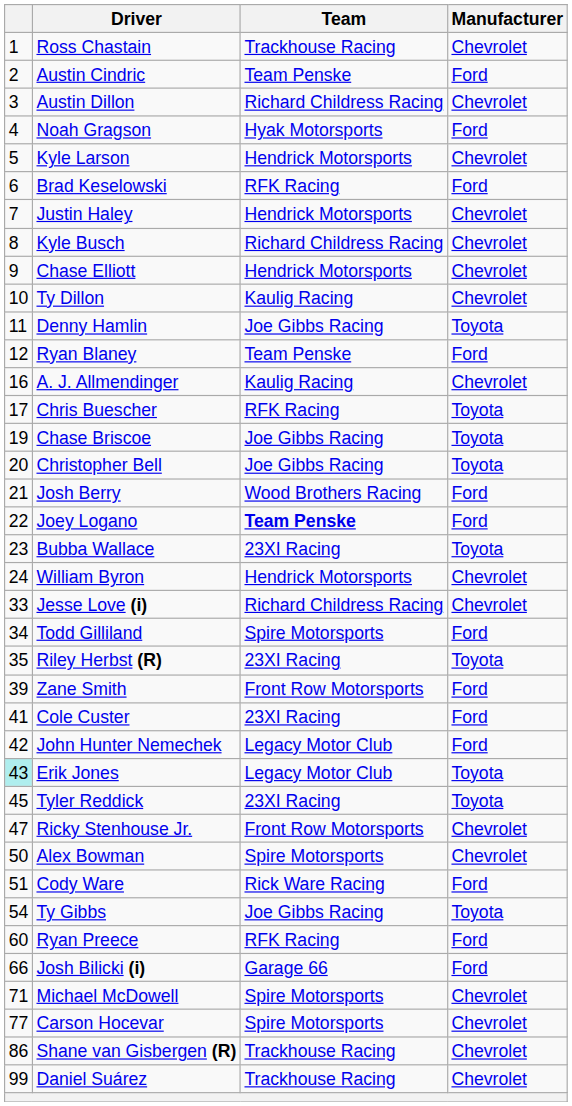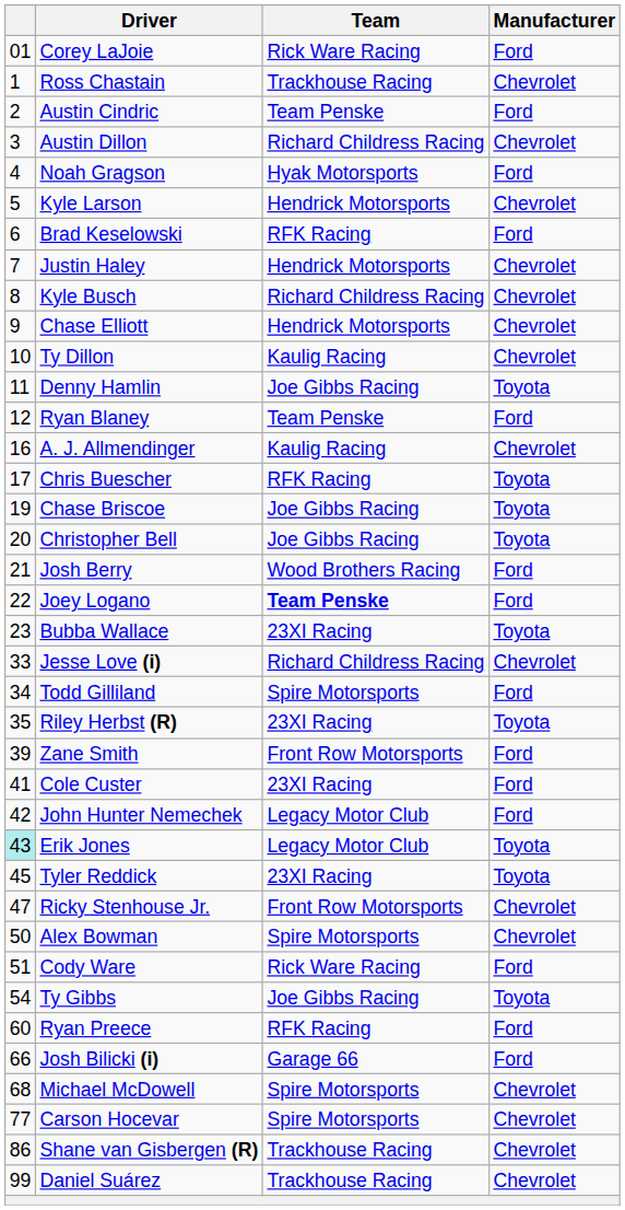 <table class="wikitable" style="font-size:95%">
 <tr>
 <th></th>
 <th>Driver</th>
 <th>Team</th>
 <th>Manufacturer</th>
+</tr>
+<tr>
+<td>01</td>
+<td><a href='#'>Corey LaJoie</a></td>
+<td><a href='#'>Rick Ware Racing</a></td>
+<td><a href='#'>Ford</a></td>
 </tr>
 <tr>
 <td>1</td>
 <td><a href='#'>Ross Chastain</a></td>
 <td><a href='#'>Trackhouse Racing</a></td>
 <td><a href='#'>Chevrolet</a></td>
 </tr>
 <tr>
 <td>2</td>
 <td><a href='#'>Austin Cindric</a></td>
 <td><a href='#'>Team Penske</a></td>
 <td><a href='#'>Ford</a></td>
 </tr>
 <tr>
 <td>3</td>
 <td><a href='#'>Austin Dillon</a></td>
 <td><a href='#'>Richard Childress Racing</a></td>
 <td><a href='#'>Chevrolet</a></td>
 </tr>
 <tr>
 <td>4</td>
 <td><a href='#'>Noah Gragson</a></td>
 <td><a href='#'>Hyak Motorsports</a></td>
 <td><a href='#'>Ford</a></td>
 </tr>
 <tr>
 <td>5</td>
 <td><a href='#'>Kyle Larson</a></td>
 <td><a href='#'>Hendrick Motorsports</a></td>
 <td><a href='#'>Chevrolet</a></td>
 </tr>
 <tr>
 <td>6</td>
 <td><a href='#'>Brad Keselowski</a></td>
 <td><a href='#'>RFK Racing</a></td>
 <td><a href='#'>Ford</a></td>
 </tr>
 <tr>
 <td>7</td>
 <td><a href='#'>Justin Haley</a></td>
 <td><a href='#'>Hendrick Motorsports</a></td>
 <td><a href='#'>Chevrolet</a></td>
 </tr>
 <tr>
 <td>8</td>
 <td><a href='#'>Kyle Busch</a></td>
 <td><a href='#'>Richard Childress Racing</a></td>
 <td><a href='#'>Chevrolet</a></td>
 </tr>
 <tr>
 <td>9</td>
 <td><a href='#'>Chase Elliott</a></td>
 <td><a href='#'>Hendrick Motorsports</a></td>
 <td><a href='#'>Chevrolet</a></td>
 </tr>
 <tr>
 <td>10</td>
 <td><a href='#'>Ty Dillon</a></td>
 <td><a href='#'>Kaulig Racing</a></td>
 <td><a href='#'>Chevrolet</a></td>
 </tr>
 <tr>
 <td>11</td>
 <td><a href='#'>Denny Hamlin</a></td>
 <td><a href='#'>Joe Gibbs Racing</a></td>
 <td><a href='#'>Toyota</a></td>
 </tr>
 <tr>
 <td>12</td>
 <td><a href='#'>Ryan Blaney</a></td>
 <td><a href='#'>Team Penske</a></td>
 <td><a href='#'>Ford</a></td>
 </tr>
 <tr>
 <td>16</td>
 <td><a href='#'>A. J. Allmendinger</a></td>
 <td><a href='#'>Kaulig Racing</a></td>
 <td><a href='#'>Chevrolet</a></td>
 </tr>
 <tr>
 <td>17</td>
 <td><a href='#'>Chris Buescher</a></td>
 <td><a href='#'>RFK Racing</a></td>
 <td><a href='#'>Toyota</a></td>
 </tr>
 <tr>
 <td>19</td>
 <td><a href='#'>Chase Briscoe</a></td>
 <td><a href='#'>Joe Gibbs Racing</a></td>
 <td><a href='#'>Toyota</a></td>
 </tr>
 <tr>
 <td>20</td>
 <td><a href='#'>Christopher Bell</a></td>
 <td><a href='#'>Joe Gibbs Racing</a></td>
 <td><a href='#'>Toyota</a></td>
 </tr>
 <tr>
 <td>21</td>
 <td><a href='#'>Josh Berry</a></td>
 <td><a href='#'>Wood Brothers Racing</a></td>
 <td><a href='#'>Ford</a></td>
 </tr>
 <tr>
 <td>22</td>
 <td><a href='#'>Joey Logano</a></td>
 <td><strong><a href='#'>Team Penske</a></strong></td>
 <td><a href='#'>Ford</a></td>
 </tr>
 <tr>
 <td>23</td>
 <td><a href='#'>Bubba Wallace</a></td>
 <td><a href='#'>23XI Racing</a></td>
 <td><a href='#'>Toyota</a></td>
 </tr>
 <tr>
-<td>24</td>
-<td><a href='#'>William Byron</a></td>
-<td><a href='#'>Hendrick Motorsports</a></td>
-<td><a href='#'>Chevrolet</a></td>
-</tr>
-<tr>
 <td>33</td>
 <td><a href='#'>Jesse Love</a> <strong>(i)</strong></td>
 <td><a href='#'>Richard Childress Racing</a></td>
 <td><a href='#'>Chevrolet</a></td>
 </tr>
 <tr>
 <td>34</td>
 <td><a href='#'>Todd Gilliland</a></td>
 <td><a href='#'>Spire Motorsports</a></td>
 <td><a href='#'>Ford</a></td>
 </tr>
 <tr>
 <td>35</td>
 <td><a href='#'>Riley Herbst</a> <strong>(R)</strong></td>
 <td><a href='#'>23XI Racing</a></td>
 <td><a href='#'>Toyota</a></td>
 </tr>
 <tr>
 <td>39</td>
 <td><a href='#'>Zane Smith</a></td>
 <td><a href='#'>Front Row Motorsports</a></td>
 <td><a href='#'>Ford</a></td>
 </tr>
 <tr>
 <td>41</td>
 <td><a href='#'>Cole Custer</a></td>
 <td><a href='#'>23XI Racing</a></td>
 <td><a href='#'>Ford</a></td>
 </tr>
 <tr>
 <td>42</td>
 <td><a href='#'>John Hunter Nemechek</a></td>
 <td><a href='#'>Legacy Motor Club</a></td>
 <td><a href='#'>Ford</a></td>
 </tr>
 <tr>
 <td style="background: paleturquoise;">43</td>
 <td><a href='#'>Erik Jones</a></td>
 <td><a href='#'>Legacy Motor Club</a></td>
 <td><a href='#'>Toyota</a></td>
 </tr>
 <tr>
 <td>45</td>
 <td><a href='#'>Tyler Reddick</a></td>
 <td><a href='#'>23XI Racing</a></td>
 <td><a href='#'>Toyota</a></td>
 </tr>
 <tr>
 <td>47</td>
 <td><a href='#'>Ricky Stenhouse Jr.</a></td>
 <td><a href='#'>Front Row Motorsports</a></td>
 <td><a href='#'>Chevrolet</a></td>
 </tr>
 <tr>
 <td>50</td>
 <td><a href='#'>Alex Bowman</a></td>
 <td><a href='#'>Spire Motorsports</a></td>
 <td><a href='#'>Chevrolet</a></td>
 </tr>
 <tr>
 <td>51</td>
 <td><a href='#'>Cody Ware</a></td>
 <td><a href='#'>Rick Ware Racing</a></td>
 <td><a href='#'>Ford</a></td>
 </tr>
 <tr>
 <td>54</td>
 <td><a href='#'>Ty Gibbs</a></td>
 <td><a href='#'>Joe Gibbs Racing</a></td>
 <td><a href='#'>Toyota</a></td>
 </tr>
 <tr>
 <td>60</td>
 <td><a href='#'>Ryan Preece</a></td>
 <td><a href='#'>RFK Racing</a></td>
 <td><a href='#'>Ford</a></td>
 </tr>
 <tr>
 <td>66</td>
 <td><a href='#'>Josh Bilicki</a> <strong>(i)</strong></td>
 <td><a href='#'>Garage 66</a></td>
 <td><a href='#'>Ford</a></td>
 </tr>
 <tr>
-<td>71</td>
+<td>68</td>
 <td><a href='#'>Michael McDowell</a></td>
 <td><a href='#'>Spire Motorsports</a></td>
 <td><a href='#'>Chevrolet</a></td>
 </tr>
 <tr>
 <td>77</td>
 <td><a href='#'>Carson Hocevar</a></td>
 <td><a href='#'>Spire Motorsports</a></td>
 <td><a href='#'>Chevrolet</a></td>
 </tr>
 <tr>
 <td>86</td>
 <td><a href='#'>Shane van Gisbergen</a> <strong>(R)</strong></td>
 <td><a href='#'>Trackhouse Racing</a></td>
 <td><a href='#'>Chevrolet</a></td>
 </tr>
 <tr>
 <td>99</td>
 <td><a href='#'>Daniel Suárez</a></td>
 <td><a href='#'>Trackhouse Racing</a></td>
 <td><a href='#'>Chevrolet</a></td>
 </tr>
 <tr>
 <th colspan="4"></th>
 </tr>
 </table>
